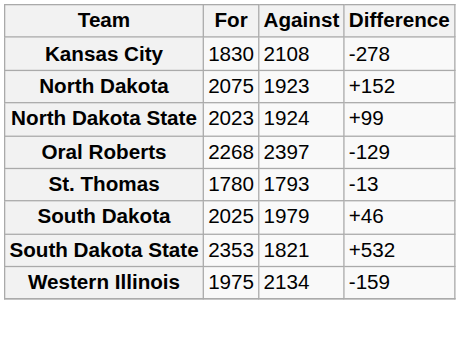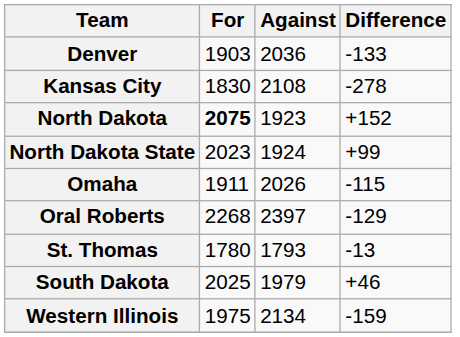 <table class="wikitable sortable">
 <tr>
 <th scope="col">Team</th>
 <th scope="col">For</th>
 <th scope="col">Against</th>
 <th scope="col">Difference</th>
+</tr>
+<tr>
+<th style=>Denver</th>
+<td>1903</td>
+<td>2036</td>
+<td>-133</td>
 </tr>
 <tr>
 <th style=>Kansas City</th>
 <td>1830</td>
 <td>2108</td>
 <td>-278</td>
 </tr>
 <tr>
 <th style=>North Dakota</th>
-<td>2075</td>
+<td><strong>2075</strong></td>
 <td>1923</td>
 <td>+152</td>
 </tr>
 <tr>
 <th style=>North Dakota State</th>
 <td>2023</td>
 <td>1924</td>
 <td>+99</td>
+</tr>
+<tr>
+<th style=>Omaha</th>
+<td>1911</td>
+<td>2026</td>
+<td>-115</td>
 </tr>
 <tr>
 <th style=>Oral Roberts</th>
 <td>2268</td>
 <td>2397</td>
 <td>-129</td>
 </tr>
 <tr>
 <th style=>St. Thomas</th>
 <td>1780</td>
 <td>1793</td>
 <td>-13</td>
 </tr>
 <tr>
 <th style=>South Dakota</th>
 <td>2025</td>
 <td>1979</td>
 <td>+46</td>
 </tr>
 <tr>
-<th style=>South Dakota State</th>
-<td>2353</td>
-<td>1821</td>
-<td>+532</td>
-</tr>
-<tr>
 <th style=>Western Illinois</th>
 <td>1975</td>
 <td>2134</td>
 <td>-159</td>
 </tr>
 <tr>
 </tr>
 </table>
